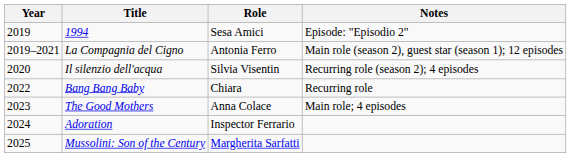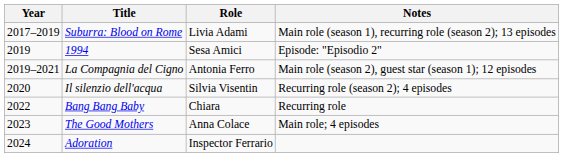 <table class="wikitable">
 <tr>
 <th>Year</th>
 <th>Title</th>
 <th>Role</th>
 <th>Notes</th>
+</tr>
+<tr>
+<td>2017–2019</td>
+<td><em><a href='#'>Suburra: Blood on Rome</a></em></td>
+<td>Livia Adami</td>
+<td>Main role (season 1), recurring role (season 2); 13 episodes</td>
 </tr>
 <tr>
 <td>2019</td>
 <td><em><a href='#'>1994</a></em></td>
 <td>Sesa Amici</td>
 <td>Episode: "Episodio 2"</td>
 </tr>
 <tr>
 <td>2019–2021</td>
 <td><em>La Compagnia del Cigno</em></td>
 <td>Antonia Ferro</td>
 <td>Main role (season 2), guest star (season 1); 12 episodes</td>
 </tr>
 <tr>
 <td>2020</td>
 <td><em>Il silenzio dell'acqua</em></td>
 <td>Silvia Visentin</td>
 <td>Recurring role (season 2); 4 episodes</td>
 </tr>
 <tr>
 <td>2022</td>
 <td><em><a href='#'>Bang Bang Baby</a></em></td>
 <td>Chiara</td>
 <td>Recurring role</td>
 </tr>
 <tr>
 <td>2023</td>
 <td><em><a href='#'>The Good Mothers</a></em></td>
 <td>Anna Colace</td>
 <td>Main role; 4 episodes</td>
 </tr>
 <tr>
 <td>2024</td>
 <td><em><a href='#'>Adoration</a></em></td>
 <td>Inspector Ferrario</td>
 <td></td>
 </tr>
-<tr>
-<td>2025</td>
-<td><em><a href='#'>Mussolini: Son of the Century</a></em></td>
-<td><a href='#'>Margherita Sarfatti</a></td>
-<td></td>
-</tr>
 </table>
